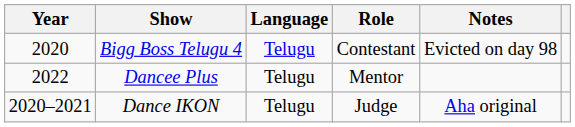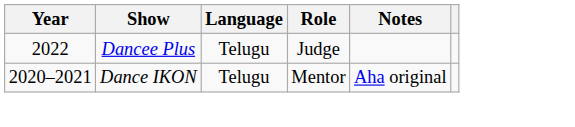 <table class="wikitable" style="text-align:center;">
 <tr>
 <th>Year</th>
 <th>Show</th>
 <th>Language</th>
 <th>Role</th>
 <th>Notes</th>
 <th></th>
 </tr>
 <tr>
-<td>2020</td>
-<td><em><a href='#'>Bigg Boss Telugu 4</a></em></td>
-<td><a href='#'>Telugu</a></td>
-<td>Contestant</td>
-<td>Evicted on day 98</td>
-<td></td>
-</tr>
-<tr>
 <td>2022</td>
 <td><em><a href='#'>Dancee Plus</a></em></td>
 <td>Telugu</td>
-<td>Mentor</td>
+<td>Judge</td>
 <td></td>
 <td></td>
 </tr>
 <tr>
 <td>2020–2021</td>
 <td><em>Dance IKON</em></td>
 <td>Telugu</td>
-<td>Judge</td>
+<td>Mentor</td>
 <td><a href='#'>Aha</a> original</td>
 <td></td>
 </tr>
 </table>
